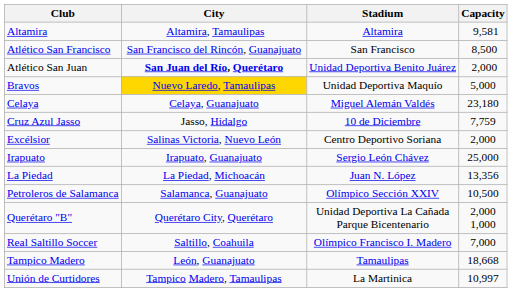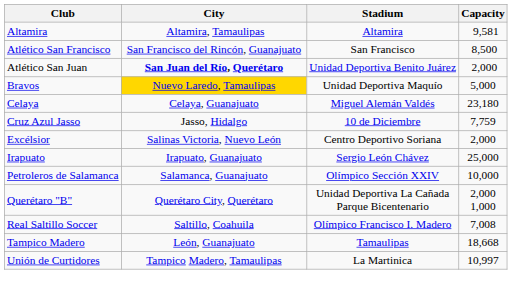 <table class="wikitable sortable" style="text-align: center;">
 <tr>
 <th>Club</th>
 <th>City</th>
 <th>Stadium</th>
 <th>Capacity</th>
 </tr>
 <tr>
 <td align="left"><a href='#'>Altamira</a> </td>
 <td> <a href='#'>Altamira</a>, <a href='#'>Tamaulipas</a></td>
 <td> <a href='#'>Altamira</a> </td>
 <td> 	9,581</td>
 </tr>
 <tr>
 <td align="left"><a href='#'>Atlético San Francisco</a> </td>
 <td> <a href='#'>San Francisco del Rincón</a>, <a href='#'>Guanajuato</a> </td>
 <td>San Francisco</td>
 <td> 8,500</td>
 </tr>
 <tr>
 <td align="left">Atlético San Juan</td>
 <td><strong> <a href='#'>San Juan del Río</a>, <a href='#'>Querétaro</a> </strong></td>
 <td><a href='#'>Unidad Deportiva Benito Juárez</a></td>
 <td> 2,000</td>
 </tr>
 <tr>
 <td align="left"><a href='#'>Bravos</a></td>
 <td style="background: gold;"><a href='#'>Nuevo Laredo</a>, <a href='#'>Tamaulipas</a></td>
 <td> Unidad Deportiva Maquío </td>
 <td>5,000</td>
 </tr>
 <tr>
 <td align="left"><a href='#'>Celaya</a></td>
 <td><a href='#'>Celaya</a>, <a href='#'>Guanajuato</a></td>
 <td><a href='#'>Miguel Alemán Valdés</a></td>
 <td>23,180</td>
 </tr>
 <tr>
 <td align="left"><a href='#'>Cruz Azul Jasso</a></td>
 <td>Jasso, <a href='#'>Hidalgo</a></td>
 <td><a href='#'>10 de Diciembre</a></td>
 <td>7,759</td>
 </tr>
 <tr>
 <td align="left"><a href='#'>Excélsior</a></td>
 <td><a href='#'>Salinas Victoria</a>, <a href='#'>Nuevo León</a></td>
 <td>Centro Deportivo Soriana</td>
 <td>2,000</td>
 </tr>
 <tr>
 <td align="left"><a href='#'>Irapuato</a></td>
 <td><a href='#'>Irapuato</a>, <a href='#'>Guanajuato</a></td>
 <td><a href='#'>Sergio León Chávez</a></td>
 <td>25,000</td>
 </tr>
 <tr>
-<td align="left"><a href='#'>La Piedad</a></td>
-<td><a href='#'>La Piedad</a>, <a href='#'>Michoacán</a></td>
-<td><a href='#'>Juan N. López</a></td>
-<td>13,356</td>
-</tr>
-<tr>
 <td align="left"><a href='#'>Petroleros de Salamanca</a></td>
 <td><a href='#'>Salamanca</a>, <a href='#'>Guanajuato</a></td>
 <td><a href='#'>Olímpico Sección XXIV</a></td>
-<td>10,500</td>
+<td>10,000</td>
 </tr>
 <tr>
 <td align="left"><a href='#'>Querétaro "B"</a></td>
 <td><a href='#'>Querétaro City</a>, <a href='#'>Querétaro</a></td>
 <td>Unidad Deportiva La Cañada<br>Parque Bicentenario</td>
 <td>2,000<br>1,000</td>
 </tr>
 <tr>
 <td align="left"><a href='#'>Real Saltillo Soccer</a></td>
 <td><a href='#'>Saltillo</a>, <a href='#'>Coahuila</a></td>
 <td><a href='#'>Olímpico Francisco I. Madero</a></td>
-<td>7,000</td>
+<td>7,008</td>
 </tr>
 <tr>
 <td align="left"><a href='#'>Tampico Madero</a></td>
 <td><a href='#'>León</a>, <a href='#'>Guanajuato</a></td>
 <td><a href='#'>Tamaulipas</a></td>
 <td>18,668</td>
 </tr>
 <tr>
 <td align="left"><a href='#'>Unión de Curtidores</a></td>
 <td><a href='#'>Tampico</a> <a href='#'>Madero</a>, <a href='#'>Tamaulipas</a></td>
 <td>La Martinica</td>
 <td>10,997</td>
 </tr>
 </table>
